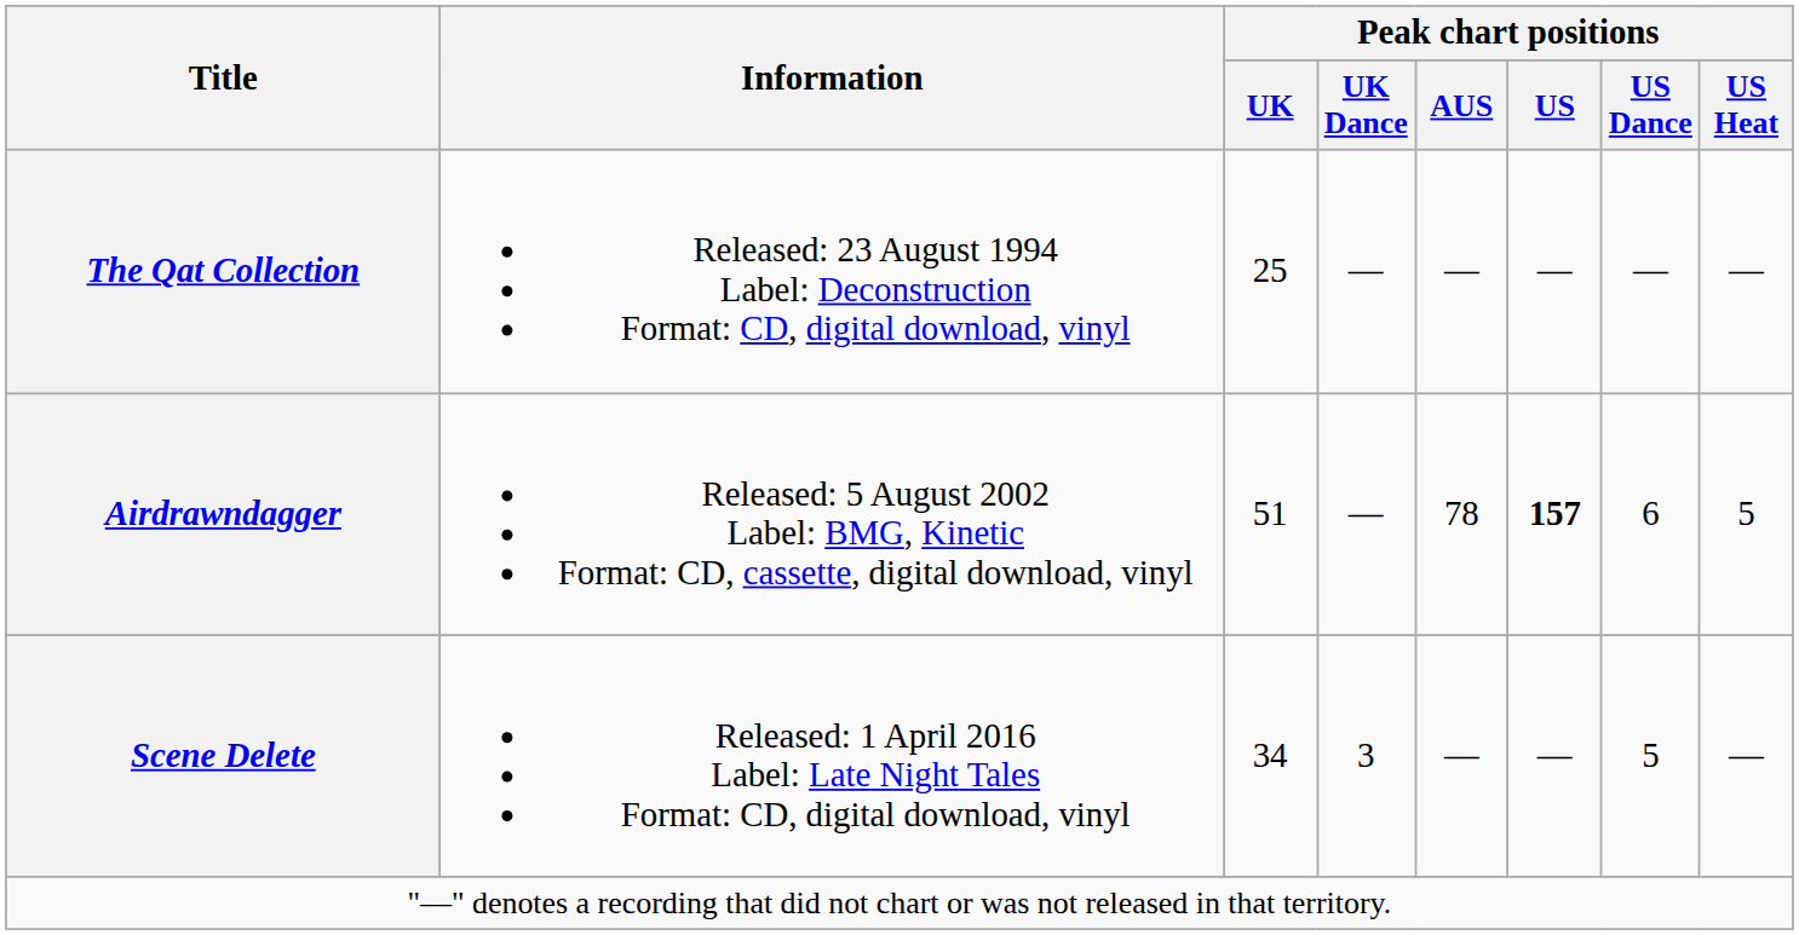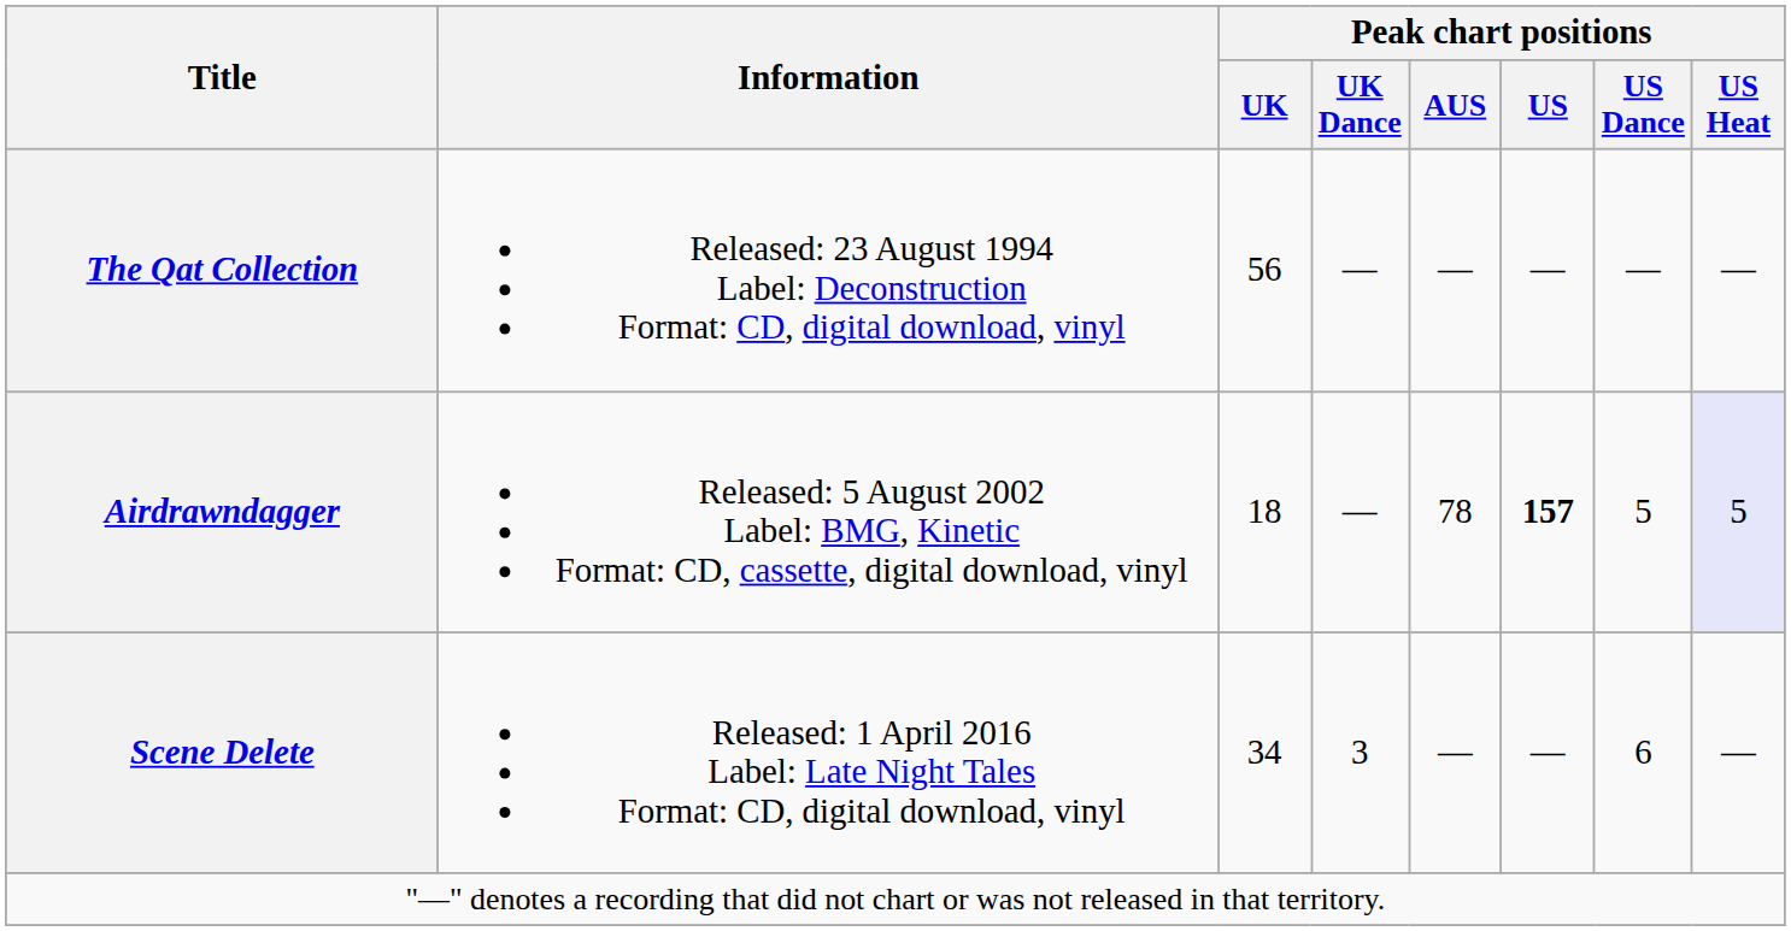 <table class="wikitable plainrowheaders" style="text-align:center;">
 <tr>
 <th scope="col" style="width:12em;" rowspan="2">Title</th>
 <th scope="col" style="width:22em;" rowspan="2">Information</th>
 <th scope="col" colspan="6">Peak chart positions</th>
 </tr>
 <tr>
 <th scope="col" style="width:2.5em;font-size:90%;"><a href='#'>UK</a><br></th>
 <th scope="col" style="width:2.5em;font-size:90%;"><a href='#'>UK<br>Dance</a><br></th>
 <th scope="col" style="width:2.5em;font-size:90%;"><a href='#'>AUS</a><br></th>
 <th scope="col" style="width:2.5em;font-size:90%;"><a href='#'>US</a><br></th>
 <th scope="col" style="width:2.5em;font-size:90%;"><a href='#'>US<br>Dance</a><br></th>
 <th scope="col" style="width:2.5em;font-size:90%;"><a href='#'>US<br>Heat</a><br></th>
 </tr>
 <tr>
 <th scope="row"><em><a href='#'>The Qat Collection</a></em></th>
 <td><br><ul><li>Released: 23 August 1994</li><li>Label: <a href='#'>Deconstruction</a></li><li>Format: <a href='#'>CD</a>, <a href='#'>digital download</a>, <a href='#'>vinyl</a></li></ul></td>
-<td>25</td>
+<td>56</td>
 <td>—</td>
 <td>—</td>
 <td>—</td>
 <td>—</td>
 <td>—</td>
 </tr>
 <tr>
 <th scope="row"><em><a href='#'>Airdrawndagger</a></em></th>
 <td><br><ul><li>Released: 5 August 2002</li><li>Label: <a href='#'>BMG</a>, <a href='#'>Kinetic</a></li><li>Format: CD, <a href='#'>cassette</a>, digital download, vinyl</li></ul></td>
-<td>51</td>
+<td>18</td>
 <td>—</td>
 <td>78</td>
 <td><strong>157</strong></td>
-<td>6</td>
 <td>5</td>
+<td style="background: lavender;">5</td>
 </tr>
 <tr>
 <th scope="row"><em><a href='#'>Scene Delete</a></em></th>
 <td><br><ul><li>Released: 1 April 2016</li><li>Label: <a href='#'>Late Night Tales</a></li><li>Format: CD, digital download, vinyl</li></ul></td>
 <td>34</td>
 <td>3</td>
 <td>—</td>
 <td>—</td>
-<td>5</td>
+<td>6</td>
 <td>—</td>
 </tr>
 <tr>
 <td colspan="9" style="font-size:90%">"—" denotes a recording that did not chart or was not released in that territory.</td>
 </tr>
 </table>
